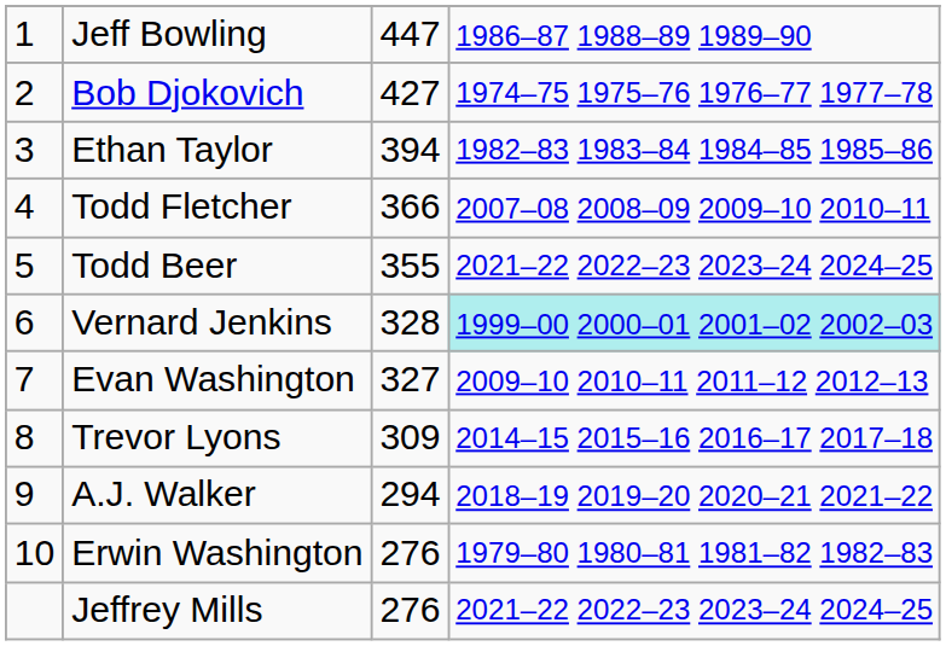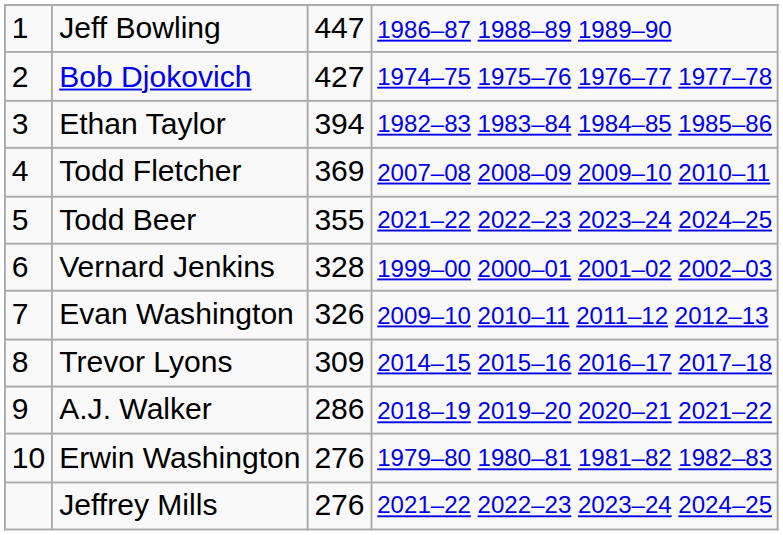 <table class="wikitable">
 <tr>
 </tr>
 <tr>
 <td>1</td>
 <td>Jeff Bowling</td>
 <td>447</td>
 <td style="font-size:80%;"><a href='#'>1986–87</a> <a href='#'>1988–89</a> <a href='#'>1989–90</a></td>
 </tr>
 <tr>
 <td>2</td>
 <td><a href='#'>Bob Djokovich</a></td>
 <td>427</td>
 <td style="font-size:80%;"><a href='#'>1974–75</a> <a href='#'>1975–76</a> <a href='#'>1976–77</a> <a href='#'>1977–78</a></td>
 </tr>
 <tr>
 <td>3</td>
 <td>Ethan Taylor</td>
 <td>394</td>
 <td style="font-size:80%;"><a href='#'>1982–83</a> <a href='#'>1983–84</a> <a href='#'>1984–85</a> <a href='#'>1985–86</a></td>
 </tr>
 <tr>
 <td>4</td>
 <td>Todd Fletcher</td>
-<td>366</td>
+<td>369</td>
 <td style="font-size:80%;"><a href='#'>2007–08</a> <a href='#'>2008–09</a> <a href='#'>2009–10</a> <a href='#'>2010–11</a></td>
 </tr>
 <tr>
 <td>5</td>
 <td>Todd Beer</td>
 <td>355</td>
 <td style="font-size:80%;"><a href='#'>2021–22</a> <a href='#'>2022–23</a> <a href='#'>2023–24</a> <a href='#'>2024–25</a></td>
 </tr>
 <tr>
 <td>6</td>
 <td>Vernard Jenkins</td>
 <td>328</td>
-<td style="background: paleturquoise; font-size:80%;"><a href='#'>1999–00</a> <a href='#'>2000–01</a> <a href='#'>2001–02</a> <a href='#'>2002–03</a></td>
+<td style="font-size:80%;"><a href='#'>1999–00</a> <a href='#'>2000–01</a> <a href='#'>2001–02</a> <a href='#'>2002–03</a></td>
 </tr>
 <tr>
 <td>7</td>
 <td>Evan Washington</td>
-<td>327</td>
+<td>326</td>
 <td style="font-size:80%;"><a href='#'>2009–10</a> <a href='#'>2010–11</a> <a href='#'>2011–12</a> <a href='#'>2012–13</a></td>
 </tr>
 <tr>
 <td>8</td>
 <td>Trevor Lyons</td>
 <td>309</td>
 <td style="font-size:80%;"><a href='#'>2014–15</a> <a href='#'>2015–16</a> <a href='#'>2016–17</a> <a href='#'>2017–18</a></td>
 </tr>
 <tr>
 <td>9</td>
 <td>A.J. Walker</td>
-<td>294</td>
+<td>286</td>
 <td style="font-size:80%;"><a href='#'>2018–19</a> <a href='#'>2019–20</a> <a href='#'>2020–21</a> <a href='#'>2021–22</a></td>
 </tr>
 <tr>
 <td>10</td>
 <td>Erwin Washington</td>
 <td>276</td>
 <td style="font-size:80%;"><a href='#'>1979–80</a> <a href='#'>1980–81</a> <a href='#'>1981–82</a> <a href='#'>1982–83</a></td>
 </tr>
 <tr>
 <td></td>
 <td>Jeffrey Mills</td>
 <td>276</td>
 <td style="font-size:80%;"><a href='#'>2021–22</a> <a href='#'>2022–23</a> <a href='#'>2023–24</a> <a href='#'>2024–25</a></td>
 </tr>
 </table>
